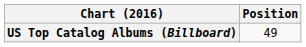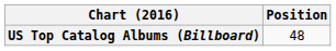 <table class="wikitable plainrowheaders" style="text-align:center">
 <tr>
 <th scope="col">Chart (2016)</th>
 <th scope="col">Position</th>
 </tr>
 <tr>
 <th scope="row">US Top Catalog Albums (<em>Billboard</em>)</th>
-<td>49</td>
+<td>48</td>
 </tr>
 </table>
